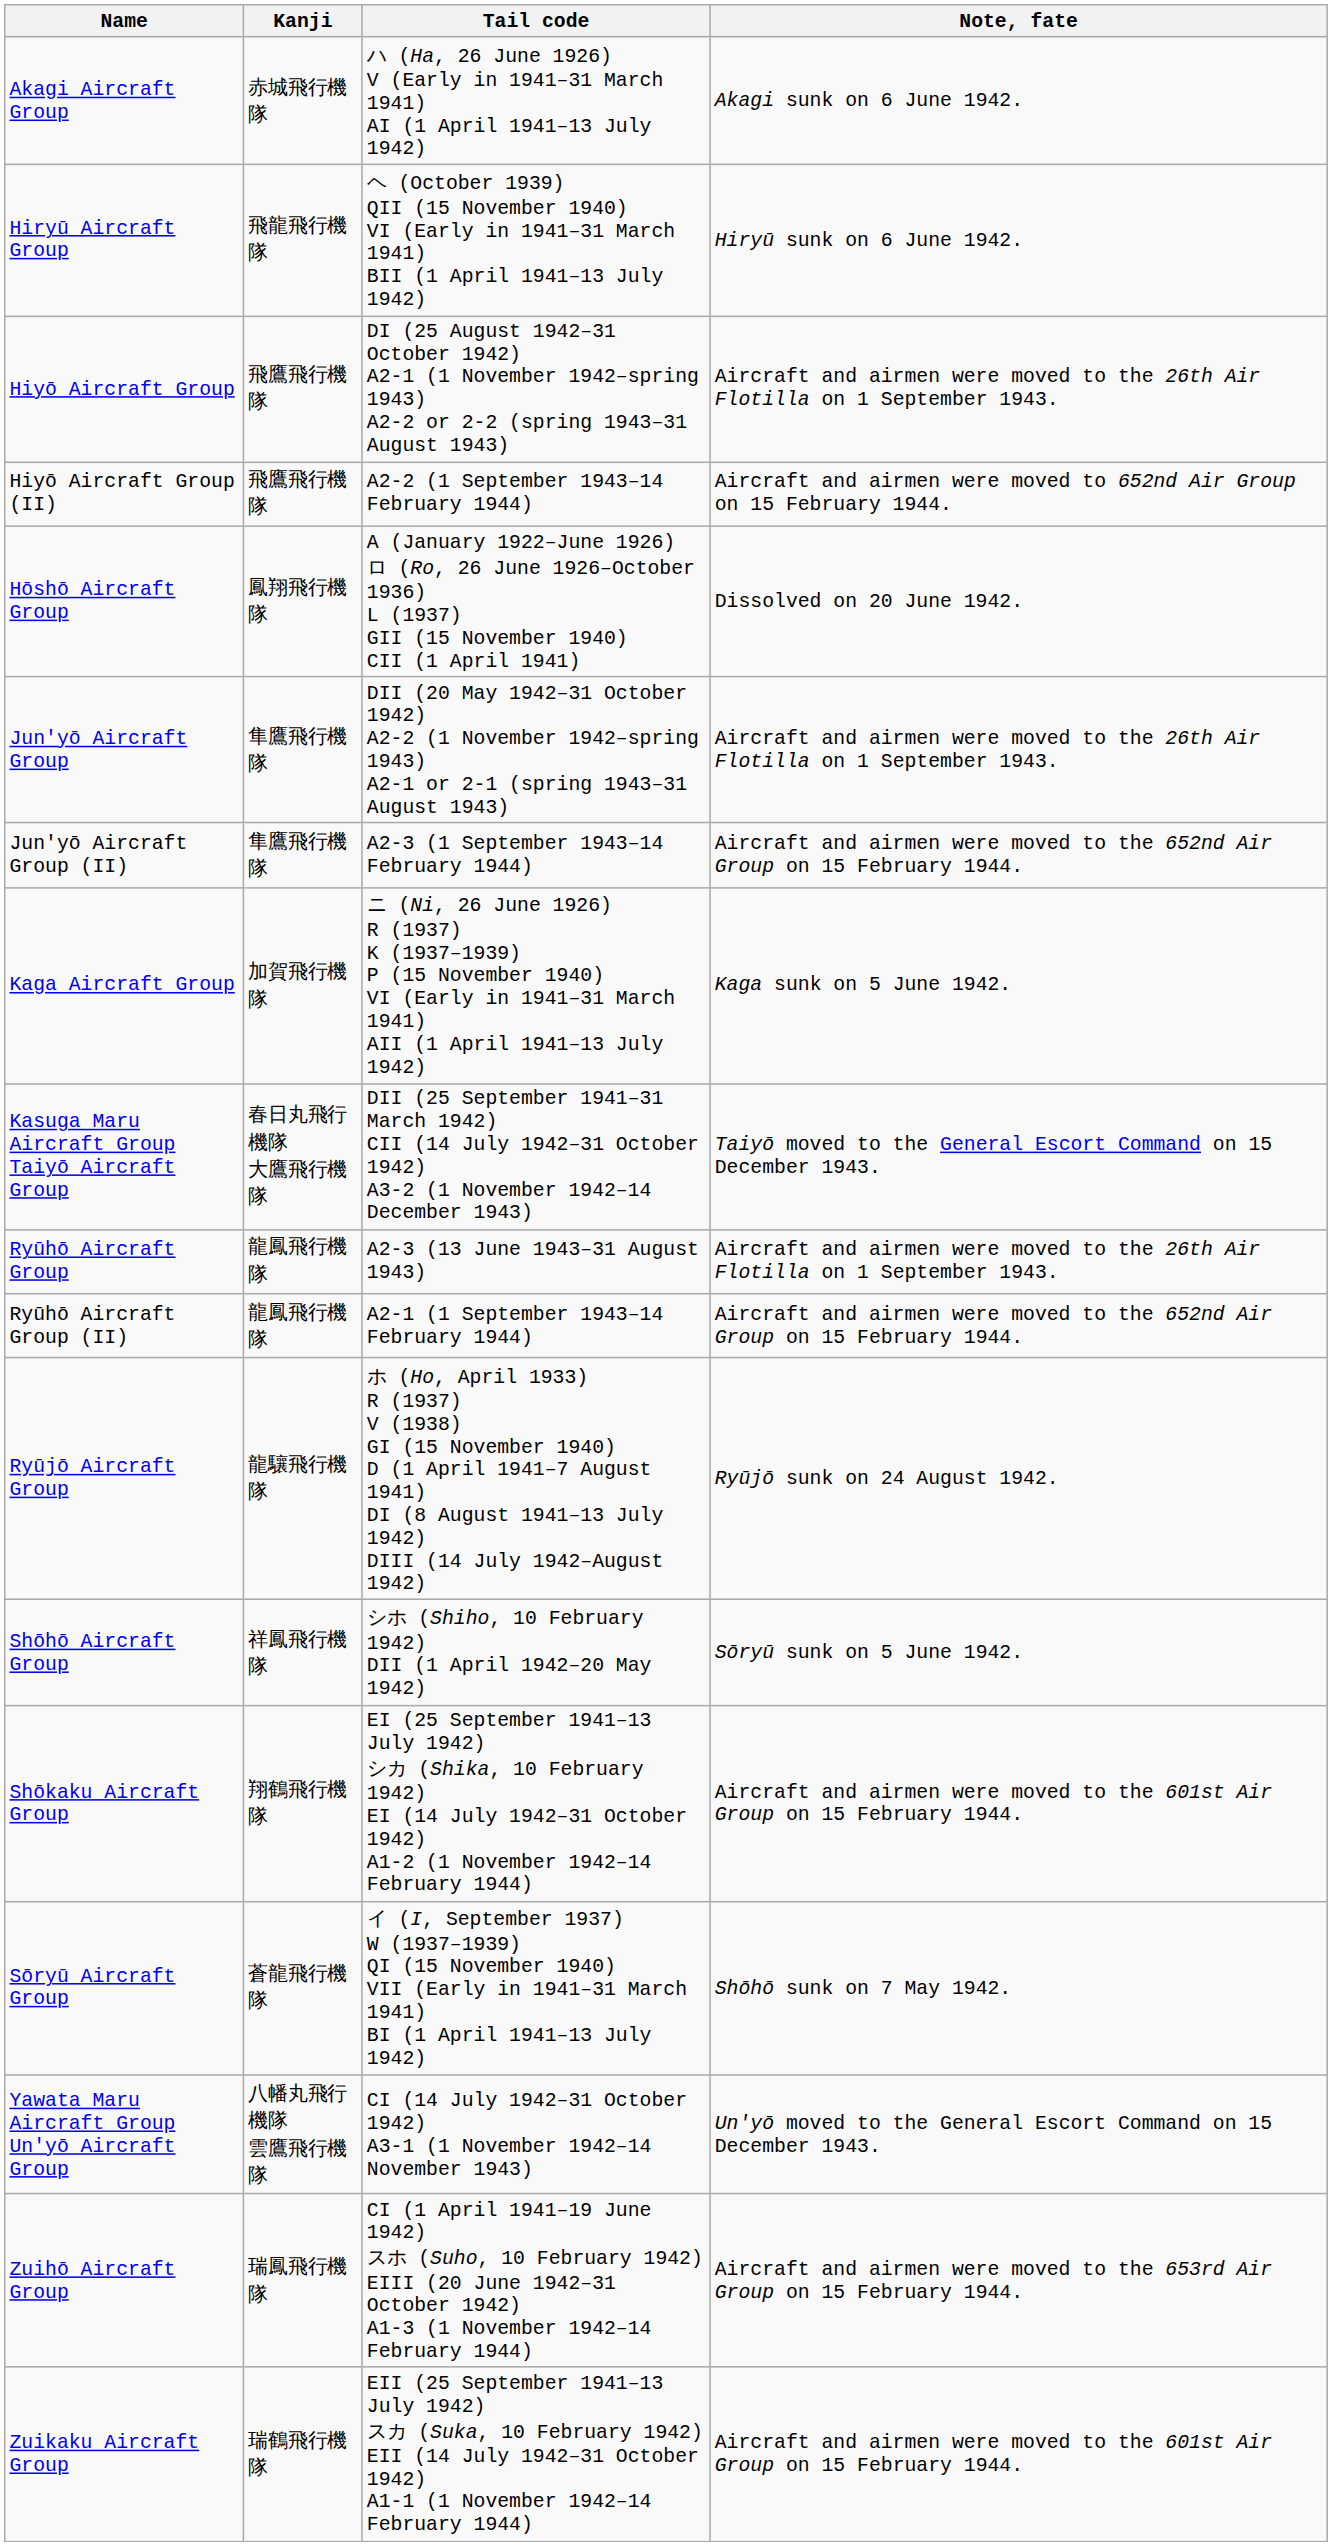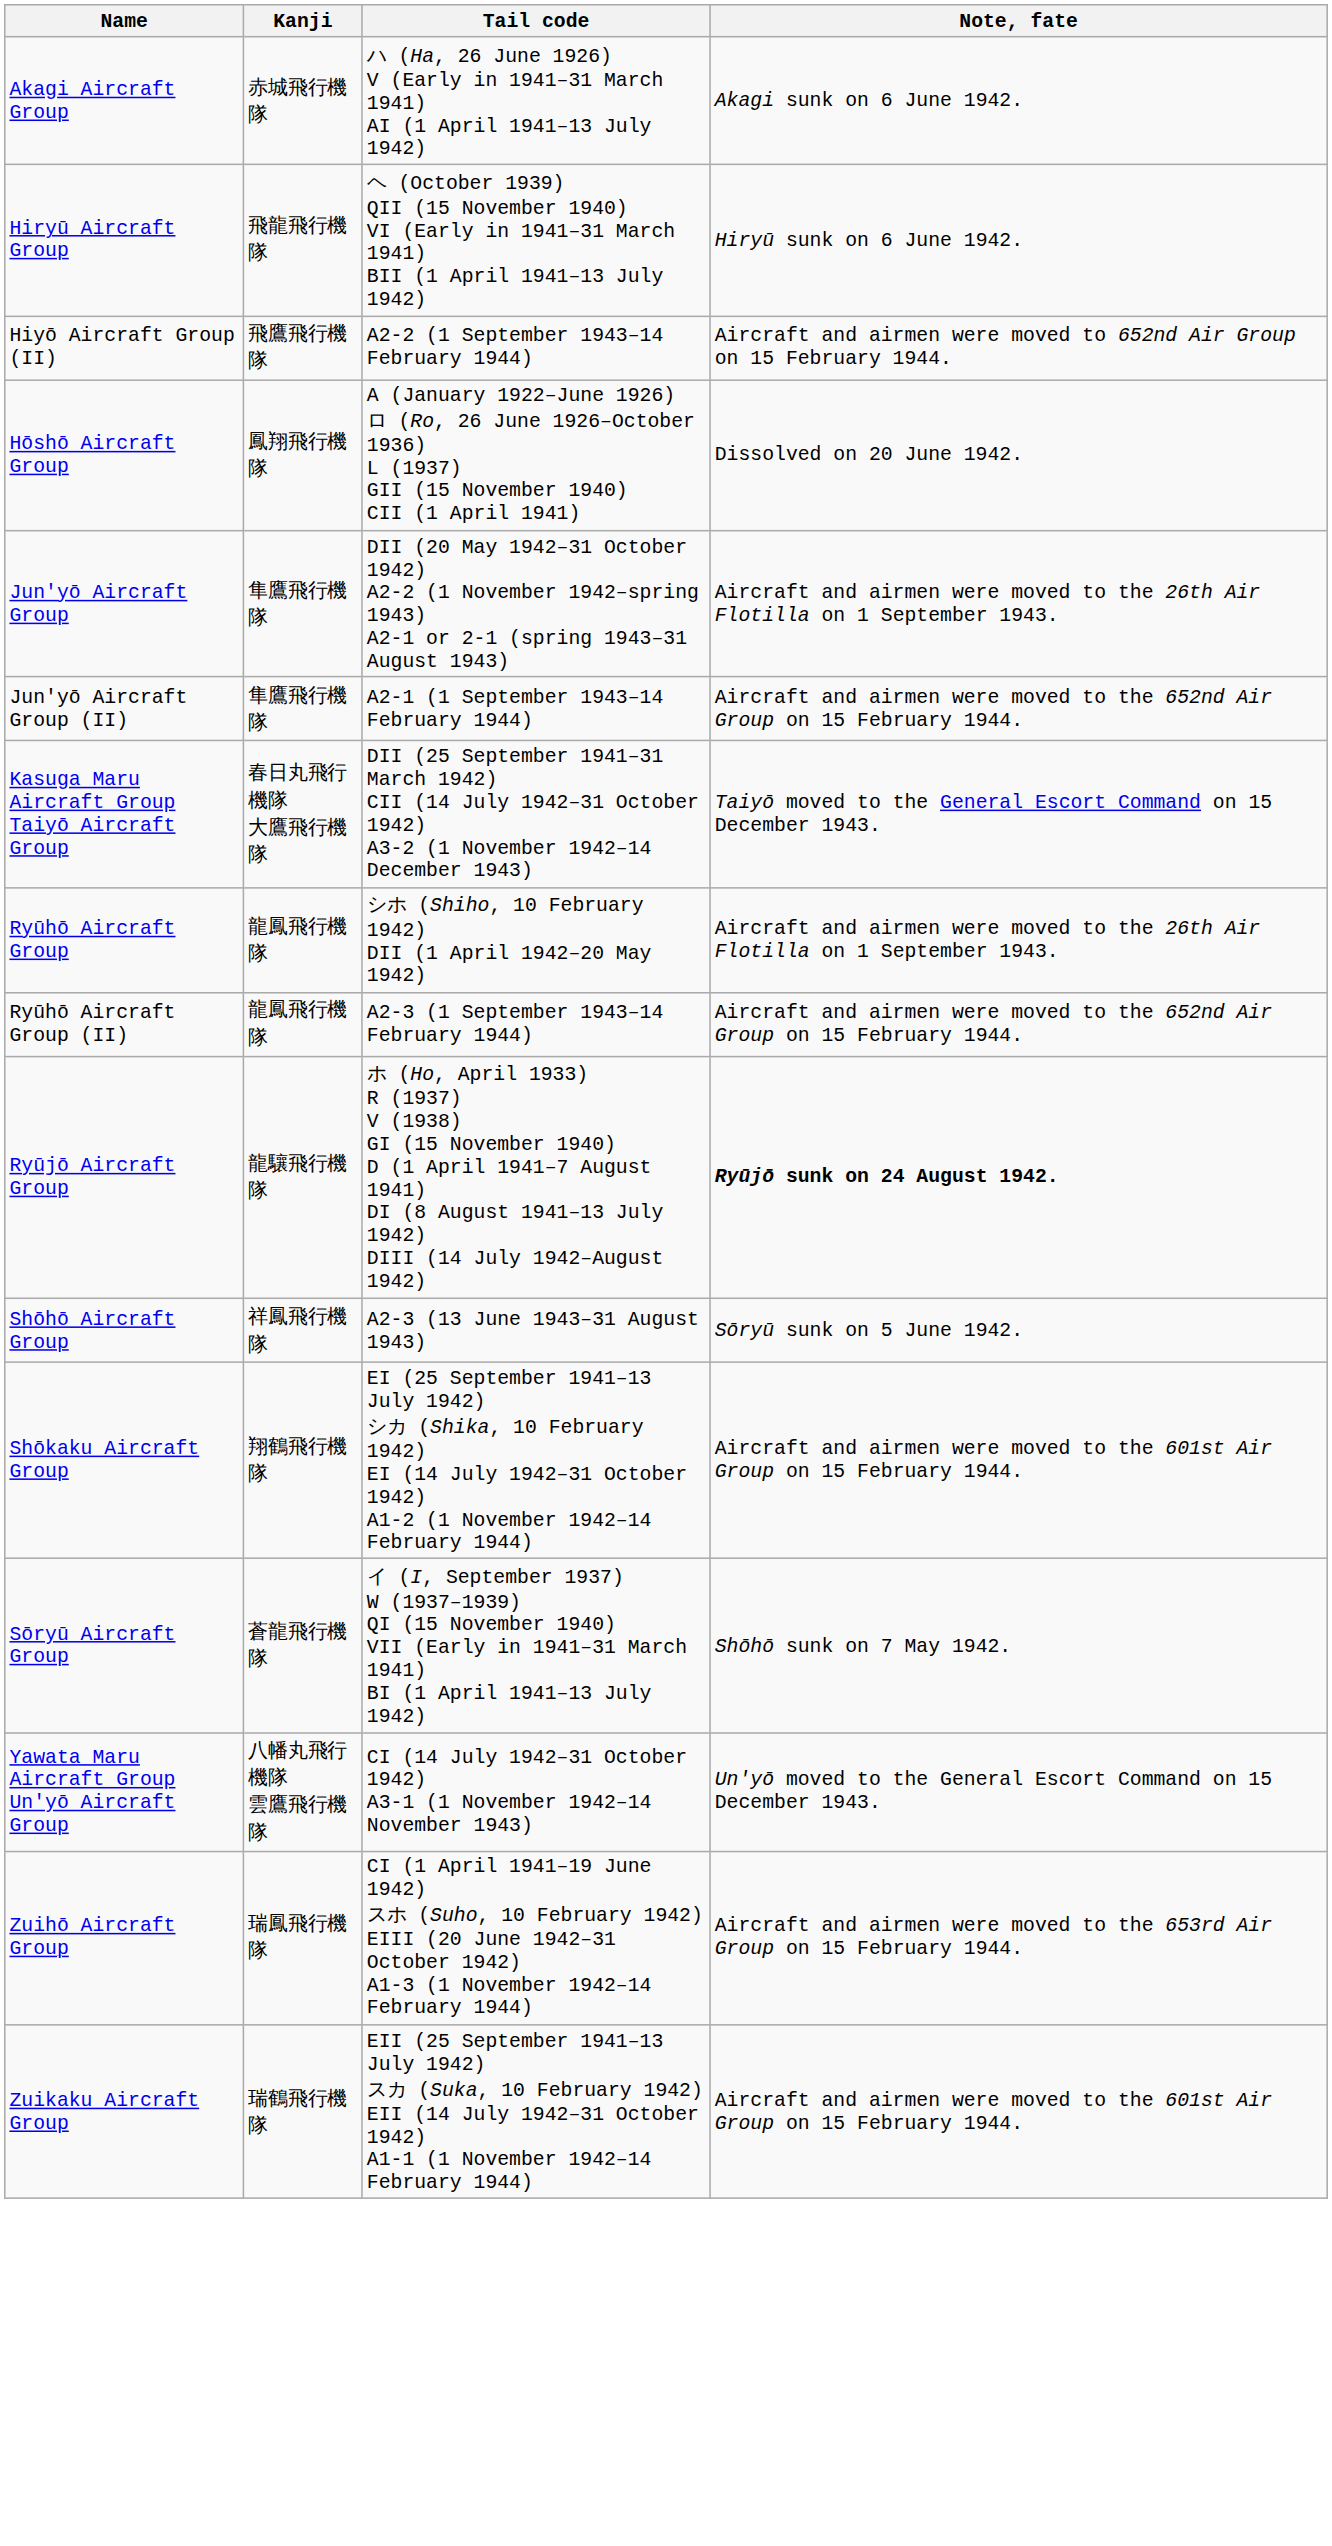 <table class="wikitable">
 <tr>
 <th>Name</th>
 <th>Kanji</th>
 <th>Tail code</th>
 <th>Note, fate</th>
 </tr>
 <tr>
 <td><a href='#'>Akagi Aircraft Group</a></td>
 <td>赤城飛行機隊</td>
 <td>ハ (<em>Ha</em>, 26 June 1926)<br>V (Early in 1941–31 March 1941)<br>AI (1 April 1941–13 July 1942)</td>
 <td><em>Akagi</em> sunk on 6 June 1942.</td>
 </tr>
 <tr>
 <td><a href='#'>Hiryū Aircraft Group</a></td>
 <td>飛龍飛行機隊</td>
 <td>ヘ (October 1939)<br>QII (15 November 1940)<br>VI (Early in 1941–31 March 1941)<br>BII (1 April 1941–13 July 1942)</td>
 <td><em>Hiryū</em> sunk on 6 June 1942.</td>
-</tr>
-<tr>
-<td><a href='#'>Hiyō Aircraft Group</a></td>
-<td>飛鷹飛行機隊</td>
-<td>DI (25 August 1942–31 October 1942)<br>A2-1 (1 November 1942–spring 1943)<br>A2-2 or 2-2 (spring 1943–31 August 1943)</td>
-<td>Aircraft and airmen were moved to the <em>26th Air Flotilla</em> on 1 September 1943.</td>
 </tr>
 <tr>
 <td>Hiyō Aircraft Group (II)</td>
 <td>飛鷹飛行機隊</td>
 <td>A2-2 (1 September 1943–14 February 1944)</td>
 <td>Aircraft and airmen were moved to <em>652nd Air Group</em> on 15 February 1944.</td>
 </tr>
 <tr>
 <td><a href='#'>Hōshō Aircraft Group</a></td>
 <td>鳳翔飛行機隊</td>
 <td>A (January 1922–June 1926)<br>ロ (<em>Ro</em>, 26 June 1926–October 1936)<br>L (1937)<br>GII (15 November 1940)<br>CII (1 April 1941)</td>
 <td>Dissolved on 20 June 1942.</td>
 </tr>
 <tr>
 <td><a href='#'>Jun'yō Aircraft Group</a></td>
 <td>隼鷹飛行機隊</td>
 <td>DII (20 May 1942–31 October 1942)<br>A2-2 (1 November 1942–spring 1943)<br>A2-1 or 2-1 (spring 1943–31 August 1943)</td>
 <td>Aircraft and airmen were moved to the <em>26th Air Flotilla</em> on 1 September 1943.</td>
 </tr>
 <tr>
 <td>Jun'yō Aircraft Group (II)</td>
 <td>隼鷹飛行機隊</td>
-<td>A2-3 (1 September 1943–14 February 1944)</td>
+<td>A2-1 (1 September 1943–14 February 1944)</td>
 <td>Aircraft and airmen were moved to the <em>652nd Air Group</em> on 15 February 1944.</td>
-</tr>
-<tr>
-<td><a href='#'>Kaga Aircraft Group</a></td>
-<td>加賀飛行機隊</td>
-<td>ニ (<em>Ni</em>, 26 June 1926)<br>R (1937)<br>K (1937–1939)<br>P (15 November 1940)<br>VI (Early in 1941–31 March 1941)<br>AII (1 April 1941–13 July 1942)</td>
-<td><em>Kaga</em> sunk on 5 June 1942.</td>
 </tr>
 <tr>
 <td><a href='#'>Kasuga Maru Aircraft Group<br>Taiyō Aircraft Group</a></td>
 <td>春日丸飛行機隊<br>大鷹飛行機隊</td>
 <td>DII (25 September 1941–31 March 1942)<br>CII (14 July 1942–31 October 1942)<br>A3-2 (1 November 1942–14 December 1943)</td>
 <td><em>Taiyō</em> moved to the <a href='#'>General Escort Command</a> on 15 December 1943.</td>
 </tr>
 <tr>
 <td><a href='#'>Ryūhō Aircraft Group</a></td>
 <td>龍鳳飛行機隊</td>
-<td>A2-3 (13 June 1943–31 August 1943)</td>
+<td>シホ (<em>Shiho</em>, 10 February 1942)<br>DII (1 April 1942–20 May 1942)</td>
 <td>Aircraft and airmen were moved to the <em>26th Air Flotilla</em> on 1 September 1943.</td>
 </tr>
 <tr>
 <td>Ryūhō Aircraft Group (II)</td>
 <td>龍鳳飛行機隊</td>
-<td>A2-1 (1 September 1943–14 February 1944)</td>
+<td>A2-3 (1 September 1943–14 February 1944)</td>
 <td>Aircraft and airmen were moved to the <em>652nd Air Group</em> on 15 February 1944.</td>
 </tr>
 <tr>
 <td><a href='#'>Ryūjō Aircraft Group</a></td>
 <td>龍驤飛行機隊</td>
 <td>ホ (<em>Ho</em>, April 1933)<br>R (1937)<br>V (1938)<br>GI (15 November 1940)<br>D (1 April 1941–7 August 1941)<br>DI (8 August 1941–13 July 1942)<br>DIII (14 July 1942–August 1942)</td>
-<td><em>Ryūjō</em> sunk on 24 August 1942.</td>
+<td><strong><em>Ryūjō</em> sunk on 24 August 1942.</strong></td>
 </tr>
 <tr>
 <td><a href='#'>Shōhō Aircraft Group</a></td>
 <td>祥鳳飛行機隊</td>
-<td>シホ (<em>Shiho</em>, 10 February 1942)<br>DII (1 April 1942–20 May 1942)</td>
+<td>A2-3 (13 June 1943–31 August 1943)</td>
 <td><em>Sōryū</em>  sunk on 5 June 1942.</td>
 </tr>
 <tr>
 <td><a href='#'>Shōkaku Aircraft Group</a></td>
 <td>翔鶴飛行機隊</td>
 <td>EI (25 September 1941–13 July 1942)<br>シカ (<em>Shika</em>, 10 February 1942)<br>EI (14 July 1942–31 October 1942)<br>A1-2 (1 November 1942–14 February 1944)</td>
 <td>Aircraft and airmen were moved to the <em>601st Air Group</em> on 15 February 1944.</td>
 </tr>
 <tr>
 <td><a href='#'>Sōryū Aircraft Group</a></td>
 <td>蒼龍飛行機隊</td>
 <td>イ (<em>I</em>, September 1937)<br>W (1937–1939)<br>QI (15 November 1940)<br>VII (Early in 1941–31 March 1941)<br>BI (1 April 1941–13 July 1942)</td>
 <td><em>Shōhō</em> sunk on 7 May 1942.</td>
 </tr>
 <tr>
 <td><a href='#'>Yawata Maru Aircraft Group<br>Un'yō Aircraft Group</a></td>
 <td>八幡丸飛行機隊<br>雲鷹飛行機隊</td>
 <td>CI (14 July 1942–31 October 1942)<br>A3-1 (1 November 1942–14 November 1943)</td>
 <td><em>Un'yō</em> moved to the General Escort Command on 15 December 1943.</td>
 </tr>
 <tr>
 <td><a href='#'>Zuihō Aircraft Group</a></td>
 <td>瑞鳳飛行機隊</td>
 <td>CI (1 April 1941–19 June 1942)<br>スホ (<em>Suho</em>, 10 February 1942)<br>EIII (20 June 1942–31 October 1942)<br>A1-3 (1 November 1942–14 February 1944)</td>
 <td>Aircraft and airmen were moved to the <em>653rd Air Group</em> on 15 February 1944.</td>
 </tr>
 <tr>
 <td><a href='#'>Zuikaku Aircraft Group</a></td>
 <td>瑞鶴飛行機隊</td>
 <td>EII (25 September 1941–13 July 1942)<br>スカ (<em>Suka</em>, 10 February 1942)<br>EII (14 July 1942–31 October 1942)<br>A1-1 (1 November 1942–14 February 1944)</td>
 <td>Aircraft and airmen were moved to the <em>601st Air Group</em> on 15 February 1944.</td>
 </tr>
 </table>
